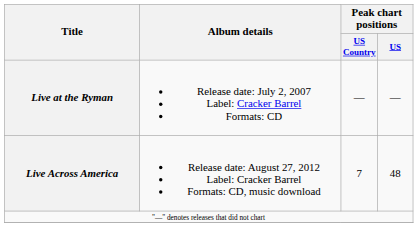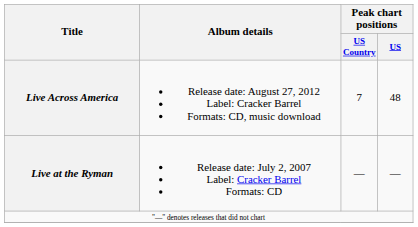 <table class="wikitable plainrowheaders" style="text-align:center;">
 <tr>
 <th rowspan="2" style="width:12em;">Title</th>
 <th rowspan="2" style="width:18em;">Album details</th>
 <th colspan="2">Peak chart<br>positions</th>
 </tr>
 <tr style="font-size:smaller;">
 <th width="45"><a href='#'>US Country</a><br></th>
 <th width="45"><a href='#'>US</a><br></th>
 </tr>
 <tr>
+<th scope="row"><em>Live Across America</em></th>
+<td><br><ul><li>Release date: August 27, 2012</li><li>Label: Cracker Barrel</li><li>Formats: CD, music download</li></ul></td>
+<td>7</td>
+<td>48</td>
+</tr>
+<tr>
 <th scope="row"><em>Live at the Ryman</em></th>
 <td><br><ul><li>Release date: July 2, 2007</li><li>Label: <a href='#'>Cracker Barrel</a></li><li>Formats: CD</li></ul></td>
 <td>—</td>
 <td>—</td>
-</tr>
-<tr>
-<th scope="row"><em>Live Across America</em></th>
-<td><br><ul><li>Release date: August 27, 2012</li><li>Label: Cracker Barrel</li><li>Formats: CD, music download</li></ul></td>
-<td>7</td>
-<td>48</td>
 </tr>
 <tr>
 <td colspan="4" style="font-size:8pt">"—" denotes releases that did not chart</td>
 </tr>
 <tr>
 </tr>
 </table>
